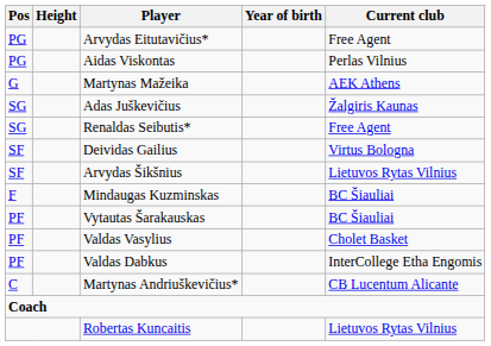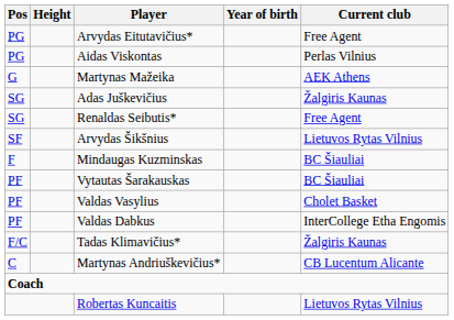 <table class="wikitable sortable">
 <tr>
 <th>Pos</th>
 <th>Height</th>
 <th>Player</th>
 <th>Year of birth</th>
 <th>Current club</th>
 </tr>
 <tr>
 <td><a href='#'>PG</a></td>
 <td></td>
 <td>Arvydas Eitutavičius*</td>
 <td></td>
 <td> Free Agent</td>
 </tr>
 <tr>
 <td><a href='#'>PG</a></td>
 <td></td>
 <td>Aidas Viskontas</td>
 <td></td>
 <td> Perlas Vilnius</td>
 </tr>
 <tr>
 <td><a href='#'>G</a></td>
 <td></td>
 <td>Martynas Mažeika</td>
 <td></td>
 <td> <a href='#'>AEK Athens</a></td>
 </tr>
 <tr>
 <td><a href='#'>SG</a></td>
 <td></td>
 <td>Adas Juškevičius</td>
 <td></td>
 <td> <a href='#'>Žalgiris Kaunas</a></td>
 </tr>
 <tr>
 <td><a href='#'>SG</a></td>
 <td></td>
 <td>Renaldas Seibutis*</td>
 <td></td>
 <td> <a href='#'>Free Agent</a></td>
 </tr>
 <tr>
 <td><a href='#'>SF</a></td>
 <td></td>
-<td>Deividas Gailius</td>
-<td></td>
-<td> <a href='#'>Virtus Bologna</a></td>
-</tr>
-<tr>
-<td><a href='#'>SF</a></td>
-<td></td>
 <td>Arvydas Šikšnius</td>
 <td></td>
 <td> <a href='#'>Lietuvos Rytas Vilnius</a></td>
 </tr>
 <tr>
 <td><a href='#'>F</a></td>
 <td></td>
 <td>Mindaugas Kuzminskas</td>
 <td></td>
 <td> <a href='#'>BC Šiauliai</a></td>
 </tr>
 <tr>
 <td><a href='#'>PF</a></td>
 <td></td>
 <td>Vytautas Šarakauskas</td>
 <td></td>
 <td> <a href='#'>BC Šiauliai</a></td>
 </tr>
 <tr>
 <td><a href='#'>PF</a></td>
 <td></td>
 <td>Valdas Vasylius</td>
 <td></td>
 <td> <a href='#'>Cholet Basket</a></td>
 </tr>
 <tr>
 <td><a href='#'>PF</a></td>
 <td></td>
 <td>Valdas Dabkus</td>
 <td></td>
 <td> InterCollege Etha Engomis</td>
 </tr>
 <tr>
+<td><a href='#'>F/C</a></td>
+<td></td>
+<td>Tadas Klimavičius*</td>
+<td></td>
+<td> <a href='#'>Žalgiris Kaunas</a></td>
+</tr>
+<tr>
 <td><a href='#'>C</a></td>
 <td></td>
 <td>Martynas Andriuškevičius*</td>
 <td></td>
 <td> <a href='#'>CB Lucentum Alicante</a></td>
 </tr>
 <tr>
 <td colspan="5"><strong>Coach</strong></td>
 </tr>
 <tr>
 <td colspan="2"></td>
 <td><a href='#'>Robertas Kuncaitis</a></td>
 <td></td>
 <td> <a href='#'>Lietuvos Rytas Vilnius</a></td>
 </tr>
 </table>
